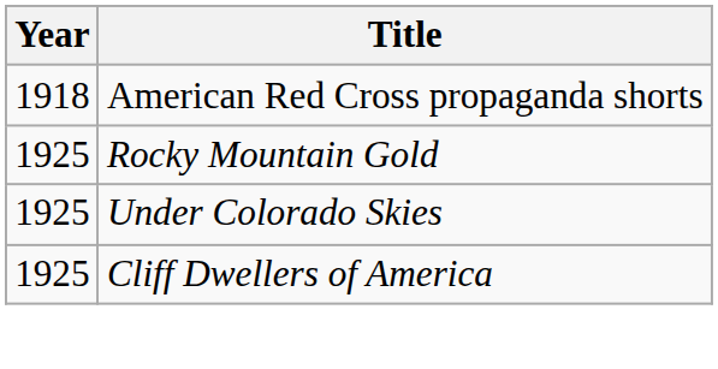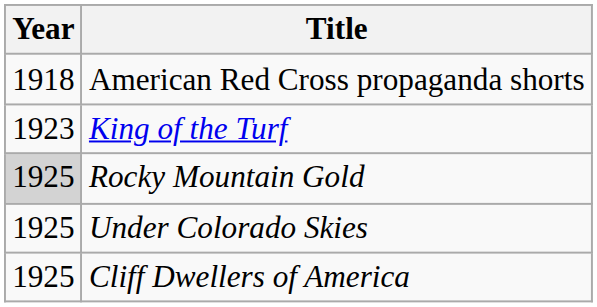 <table class="wikitable">
 <tr>
 <th>Year</th>
 <th>Title</th>
 </tr>
 <tr>
 <td>1918</td>
 <td>American Red Cross propaganda shorts</td>
 </tr>
 <tr>
-<td>1925</td>
+<td>1923</td>
+<td><em><a href='#'>King of the Turf</a> </em></td>
+</tr>
+<tr>
+<td style="background: lightgrey;">1925</td>
 <td><em>Rocky Mountain Gold</em></td>
 </tr>
 <tr>
 <td>1925</td>
 <td><em>Under Colorado Skies</em></td>
 </tr>
 <tr>
 <td>1925</td>
 <td><em>Cliff Dwellers of America</em></td>
 </tr>
 </table>
